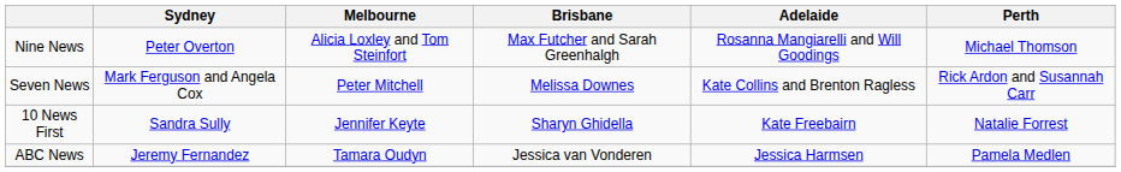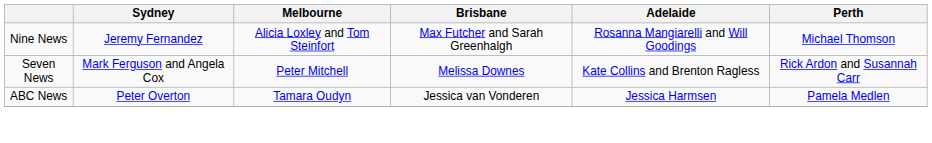 <table class="wikitable">
 <tr>
 <th></th>
 <th>Sydney</th>
 <th>Melbourne</th>
 <th>Brisbane</th>
 <th>Adelaide</th>
 <th>Perth</th>
 </tr>
 <tr style="text-align:center">
 <td>Nine News</td>
-<td><a href='#'>Peter Overton</a></td>
+<td><a href='#'>Jeremy Fernandez</a></td>
 <td><a href='#'>Alicia Loxley</a> and <a href='#'>Tom Steinfort</a></td>
 <td><a href='#'>Max Futcher</a> and Sarah Greenhalgh</td>
 <td><a href='#'>Rosanna Mangiarelli</a> and <a href='#'>Will Goodings</a></td>
 <td><a href='#'>Michael Thomson</a></td>
 </tr>
 <tr style="text-align:center">
 <td>Seven News</td>
 <td><a href='#'>Mark Ferguson</a> and Angela Cox</td>
 <td><a href='#'>Peter Mitchell</a></td>
 <td><a href='#'>Melissa Downes</a></td>
 <td><a href='#'>Kate Collins</a> and Brenton Ragless</td>
 <td><a href='#'>Rick Ardon</a> and <a href='#'>Susannah Carr</a></td>
 </tr>
 <tr style="text-align:center">
-<td>10 News First</td>
-<td><a href='#'>Sandra Sully</a></td>
-<td><a href='#'>Jennifer Keyte</a></td>
-<td><a href='#'>Sharyn Ghidella</a></td>
-<td><a href='#'>Kate Freebairn</a></td>
-<td><a href='#'>Natalie Forrest</a></td>
-</tr>
-<tr style="text-align:center">
 <td>ABC News</td>
-<td><a href='#'>Jeremy Fernandez</a></td>
+<td><a href='#'>Peter Overton</a></td>
 <td><a href='#'>Tamara Oudyn</a></td>
 <td>Jessica van Vonderen</td>
 <td><a href='#'>Jessica Harmsen</a></td>
 <td><a href='#'>Pamela Medlen</a></td>
 </tr>
 <tr style="text-align:center">
 </tr>
 </table>
